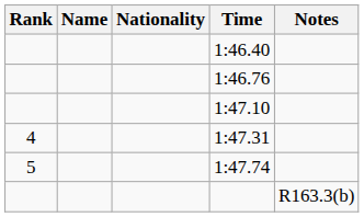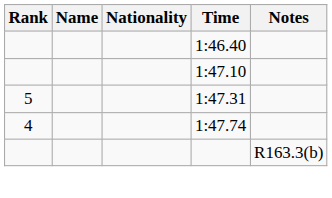 <table class="wikitable sortable" style="text-align:center">
 <tr>
 <th>Rank</th>
 <th>Name</th>
 <th>Nationality</th>
 <th>Time</th>
 <th>Notes</th>
 </tr>
 <tr>
 <td></td>
 <td align=left></td>
 <td align=left></td>
 <td>1:46.40</td>
 <td></td>
 </tr>
 <tr>
 <td></td>
 <td align=left></td>
 <td align=left></td>
-<td>1:46.76</td>
-<td></td>
-</tr>
-<tr>
-<td></td>
-<td align=left></td>
-<td align=left></td>
 <td>1:47.10</td>
 <td></td>
 </tr>
 <tr>
-<td>4</td>
+<td>5</td>
 <td align=left></td>
 <td align=left></td>
 <td>1:47.31</td>
 <td></td>
 </tr>
 <tr>
-<td>5</td>
+<td>4</td>
 <td align=left></td>
 <td align=left></td>
 <td>1:47.74</td>
 <td></td>
 </tr>
 <tr>
 <td></td>
 <td align=left></td>
 <td align=left></td>
 <td></td>
 <td>R163.3(b)</td>
 </tr>
 </table>
